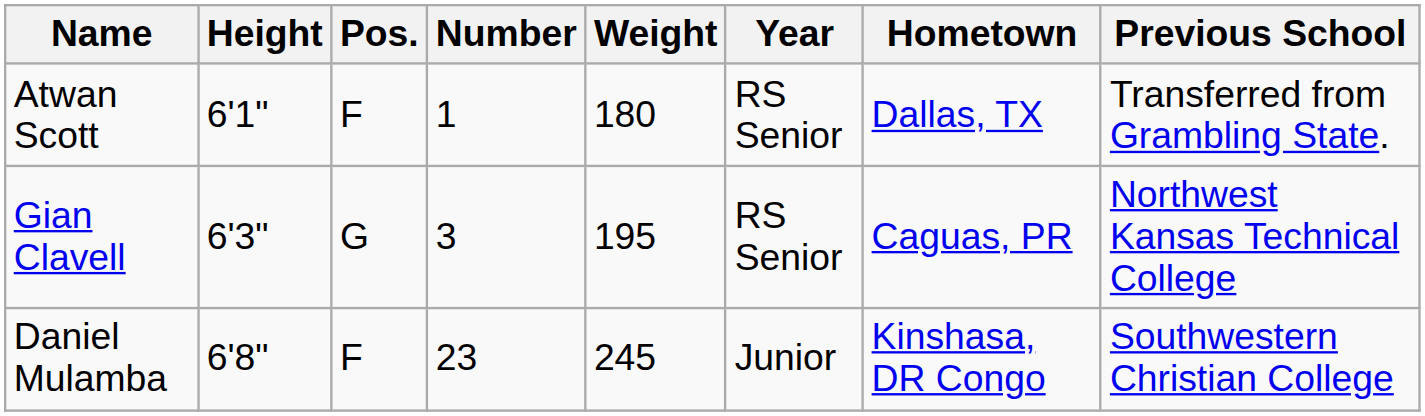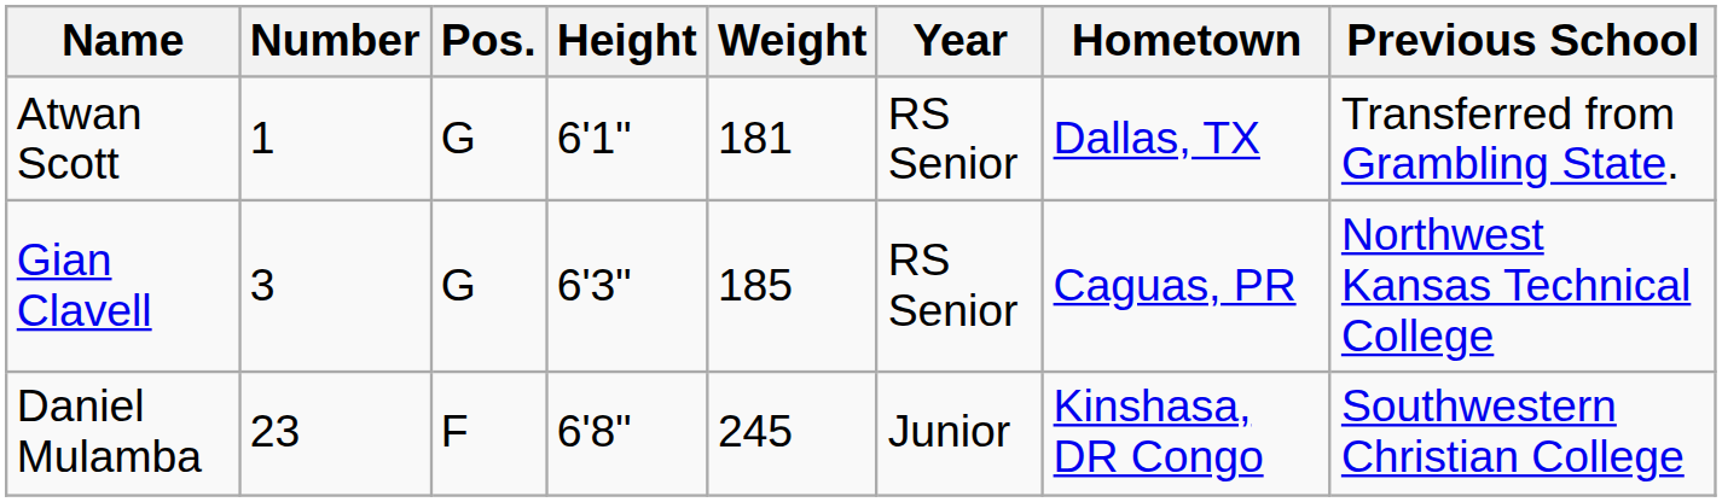 <table class="wikitable sortable" border="1">
 <tr>
 <th>Name</th>
+<th>Number</th>
+<th>Pos.</th>
 <th>Height</th>
-<th>Pos.</th>
-<th>Number</th>
 <th>Weight</th>
 <th>Year</th>
 <th>Hometown</th>
 <th class="unsortable">Previous School</th>
 </tr>
 <tr>
 <td sortname>Atwan Scott</td>
+<td>1</td>
+<td>G</td>
 <td>6'1"</td>
-<td>F</td>
-<td>1</td>
-<td>180</td>
+<td>181</td>
 <td>RS Senior</td>
 <td><a href='#'>Dallas, TX</a></td>
 <td>Transferred from <a href='#'>Grambling State</a>.</td>
 </tr>
 <tr>
 <td sortname><a href='#'>Gian Clavell</a></td>
+<td>3</td>
+<td>G</td>
 <td>6'3"</td>
-<td>G</td>
-<td>3</td>
-<td>195</td>
+<td>185</td>
 <td>RS Senior</td>
 <td><a href='#'>Caguas, PR</a></td>
 <td><a href='#'>Northwest Kansas Technical College</a></td>
 </tr>
 <tr>
 <td sortname>Daniel Mulamba</td>
+<td>23</td>
+<td>F</td>
 <td>6'8"</td>
-<td>F</td>
-<td>23</td>
 <td>245</td>
 <td>Junior</td>
 <td><a href='#'>Kinshasa, DR Congo</a></td>
 <td><a href='#'>Southwestern Christian College</a></td>
 </tr>
 </table>
